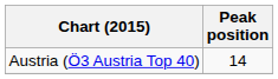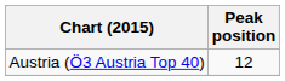 <table class="wikitable plainrowheaders sortable" style="text-align:center;">
 <tr>
 <th scope="col">Chart (2015)</th>
 <th scope="col">Peak<br>position</th>
 </tr>
 <tr>
 <td align="left">Austria (<a href='#'>Ö3 Austria Top 40</a>)</td>
-<td>14</td>
+<td>12</td>
 </tr>
 <tr>
 </tr>
 </table>
